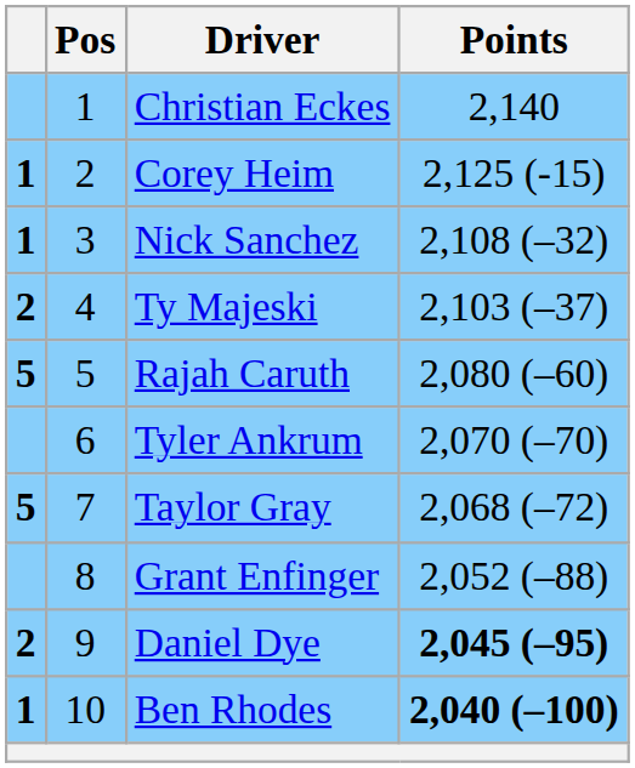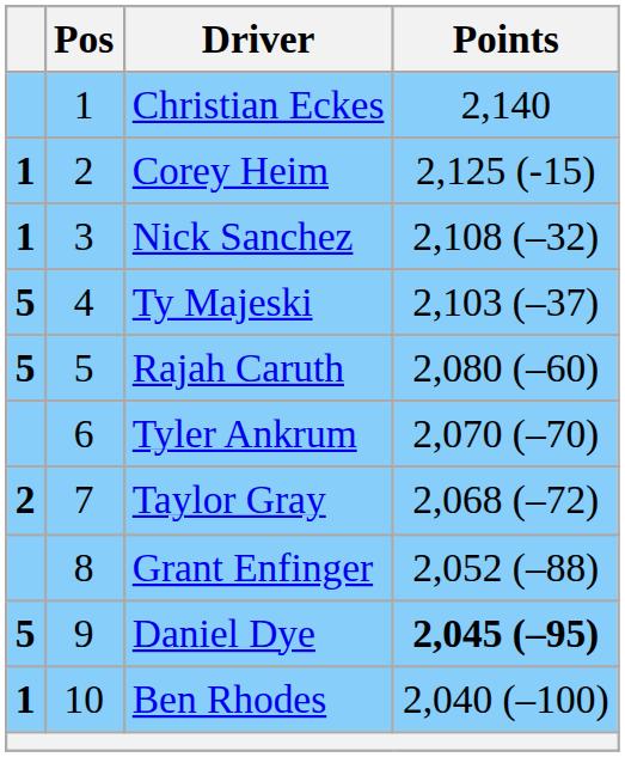 <table class="wikitable" style="font-size: 95%;">
 <tr>
 <th></th>
 <th>Pos</th>
 <th>Driver</th>
 <th>Points</th>
 </tr>
 <tr style="background:#87CEFA;">
 <td align="left"></td>
 <td style="text-align:center;">1</td>
 <td><a href='#'>Christian Eckes</a></td>
 <td style="text-align:center;">2,140</td>
 </tr>
 <tr style="background:#87CEFA;">
 <td align="left"> <strong>1</strong></td>
 <td style="text-align:center;">2</td>
 <td><a href='#'>Corey Heim</a></td>
 <td style="text-align:center;">2,125 (-15)</td>
 </tr>
 <tr style="background:#87CEFA;">
 <td align="left"> <strong>1</strong></td>
 <td style="text-align:center;">3</td>
 <td><a href='#'>Nick Sanchez</a></td>
 <td style="text-align:center;">2,108 (–32)</td>
 </tr>
 <tr style="background:#87CEFA;">
-<td align="left"> <strong>2</strong></td>
+<td align="left"> <strong>5</strong></td>
 <td style="text-align:center;">4</td>
 <td><a href='#'>Ty Majeski</a></td>
 <td style="text-align:center;">2,103 (–37)</td>
 </tr>
 <tr style="background:#87CEFA;">
 <td align="left"> <strong>5</strong></td>
 <td style="text-align:center;">5</td>
 <td><a href='#'>Rajah Caruth</a></td>
 <td style="text-align:center;">2,080 (–60)</td>
 </tr>
 <tr style="background:#87CEFA;">
 <td align="left"></td>
 <td style="text-align:center;">6</td>
 <td><a href='#'>Tyler Ankrum</a></td>
 <td style="text-align:center;">2,070 (–70)</td>
 </tr>
 <tr style="background:#87CEFA;">
-<td align="left"> <strong>5</strong></td>
+<td align="left"> <strong>2</strong></td>
 <td style="text-align:center;">7</td>
 <td><a href='#'>Taylor Gray</a></td>
 <td style="text-align:center;">2,068 (–72)</td>
 </tr>
 <tr style="background:#87CEFA;">
 <td align="left"></td>
 <td style="text-align:center;">8</td>
 <td><a href='#'>Grant Enfinger</a></td>
 <td style="text-align:center;">2,052 (–88)</td>
 </tr>
 <tr style="background:#87CEFA;">
-<td align="left"> <strong>2</strong></td>
+<td align="left"> <strong>5</strong></td>
 <td style="text-align:center;">9</td>
 <td><a href='#'>Daniel Dye</a></td>
 <td style="text-align:center;"><strong>2,045 (–95)</strong></td>
 </tr>
 <tr style="background:#87CEFA;">
 <td align="left"> <strong>1</strong></td>
 <td style="text-align:center;">10</td>
 <td><a href='#'>Ben Rhodes</a></td>
-<td style="text-align:center;"><strong>2,040 (–100)</strong></td>
+<td style="text-align:center;">2,040 (–100)</td>
 </tr>
 <tr class="sortbottom">
 <th colspan="9"></th>
 </tr>
 </table>
